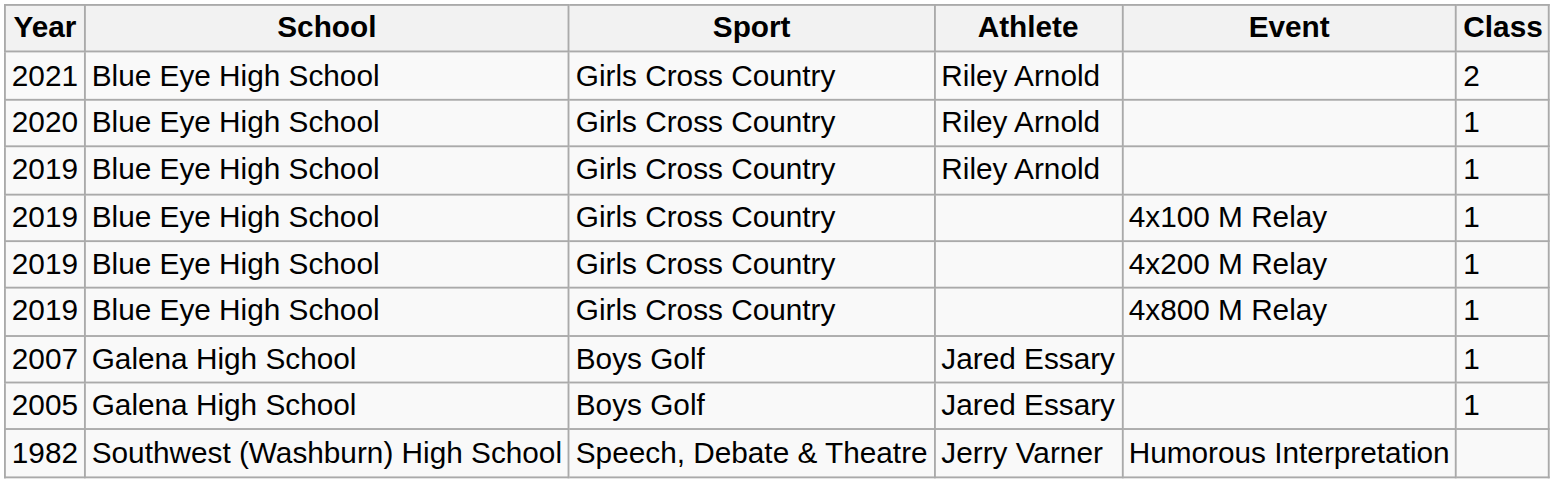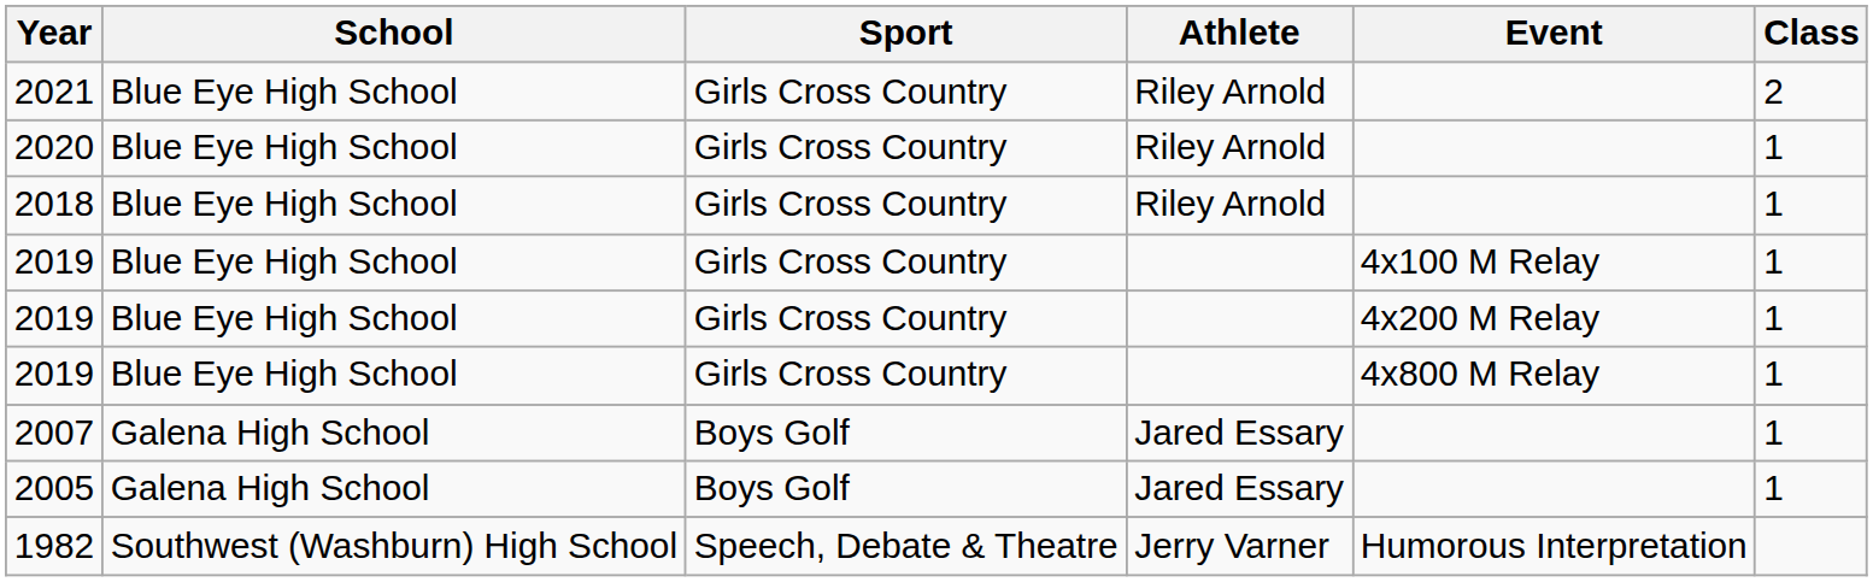 <table class="wikitable sortable">
 <tr>
 <th>Year</th>
 <th>School</th>
 <th>Sport</th>
 <th>Athlete</th>
 <th>Event</th>
 <th>Class</th>
 </tr>
 <tr>
 <td>2021</td>
 <td>Blue Eye High School</td>
 <td>Girls Cross Country</td>
 <td>Riley Arnold</td>
 <td></td>
 <td>2</td>
 </tr>
 <tr>
 <td>2020</td>
 <td>Blue Eye High School</td>
 <td>Girls Cross Country</td>
 <td>Riley Arnold</td>
 <td></td>
 <td>1</td>
 </tr>
 <tr>
-<td>2019</td>
+<td>2018</td>
 <td>Blue Eye High School</td>
 <td>Girls Cross Country</td>
 <td>Riley Arnold</td>
 <td></td>
 <td>1</td>
 </tr>
 <tr>
 <td>2019</td>
 <td>Blue Eye High School</td>
 <td>Girls Cross Country</td>
 <td></td>
 <td>4x100 M Relay</td>
 <td>1</td>
 </tr>
 <tr>
 <td>2019</td>
 <td>Blue Eye High School</td>
 <td>Girls Cross Country</td>
 <td></td>
 <td>4x200 M Relay</td>
 <td>1</td>
 </tr>
 <tr>
 <td>2019</td>
 <td>Blue Eye High School</td>
 <td>Girls Cross Country</td>
 <td></td>
 <td>4x800 M Relay</td>
 <td>1</td>
 </tr>
 <tr>
 <td>2007</td>
 <td>Galena High School</td>
 <td>Boys Golf</td>
 <td>Jared Essary</td>
 <td></td>
 <td>1</td>
 </tr>
 <tr>
 <td>2005</td>
 <td>Galena High School</td>
 <td>Boys Golf</td>
 <td>Jared Essary</td>
 <td></td>
 <td>1</td>
 </tr>
 <tr>
 <td>1982</td>
 <td>Southwest (Washburn) High School</td>
 <td>Speech, Debate & Theatre</td>
 <td>Jerry Varner</td>
 <td>Humorous Interpretation</td>
 <td></td>
 </tr>
 </table>
